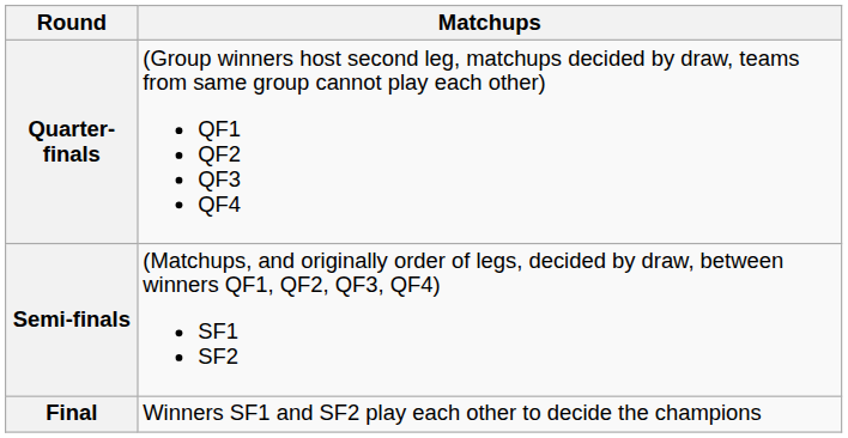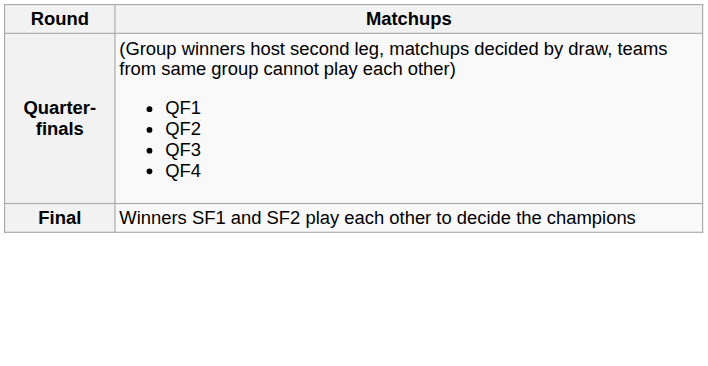 <table class=wikitable>
 <tr>
 <th>Round</th>
 <th>Matchups</th>
 </tr>
 <tr>
 <th>Quarter-finals</th>
 <td>(Group winners host second leg, matchups decided by draw, teams from same group cannot play each other)<br><ul><li>QF1</li><li>QF2</li><li>QF3</li><li>QF4</li></ul></td>
 </tr>
 <tr>
-<th>Semi-finals</th>
-<td>(Matchups, and originally order of legs, decided by draw, between winners QF1, QF2, QF3, QF4)<br><ul><li>SF1</li><li>SF2</li></ul></td>
-</tr>
-<tr>
 <th>Final</th>
 <td>Winners SF1 and SF2 play each other to decide the champions</td>
 </tr>
 </table>
